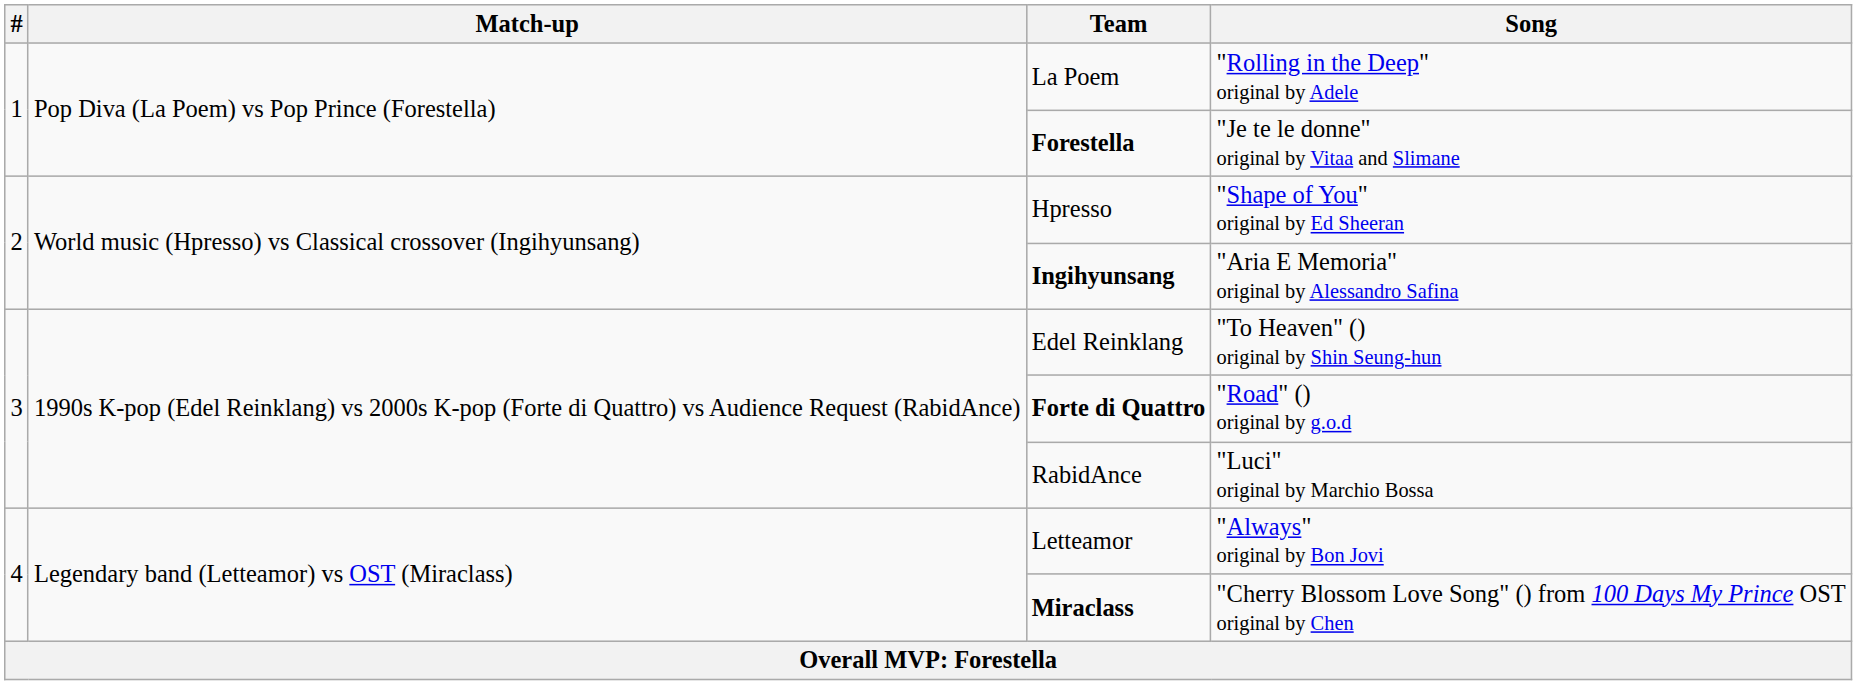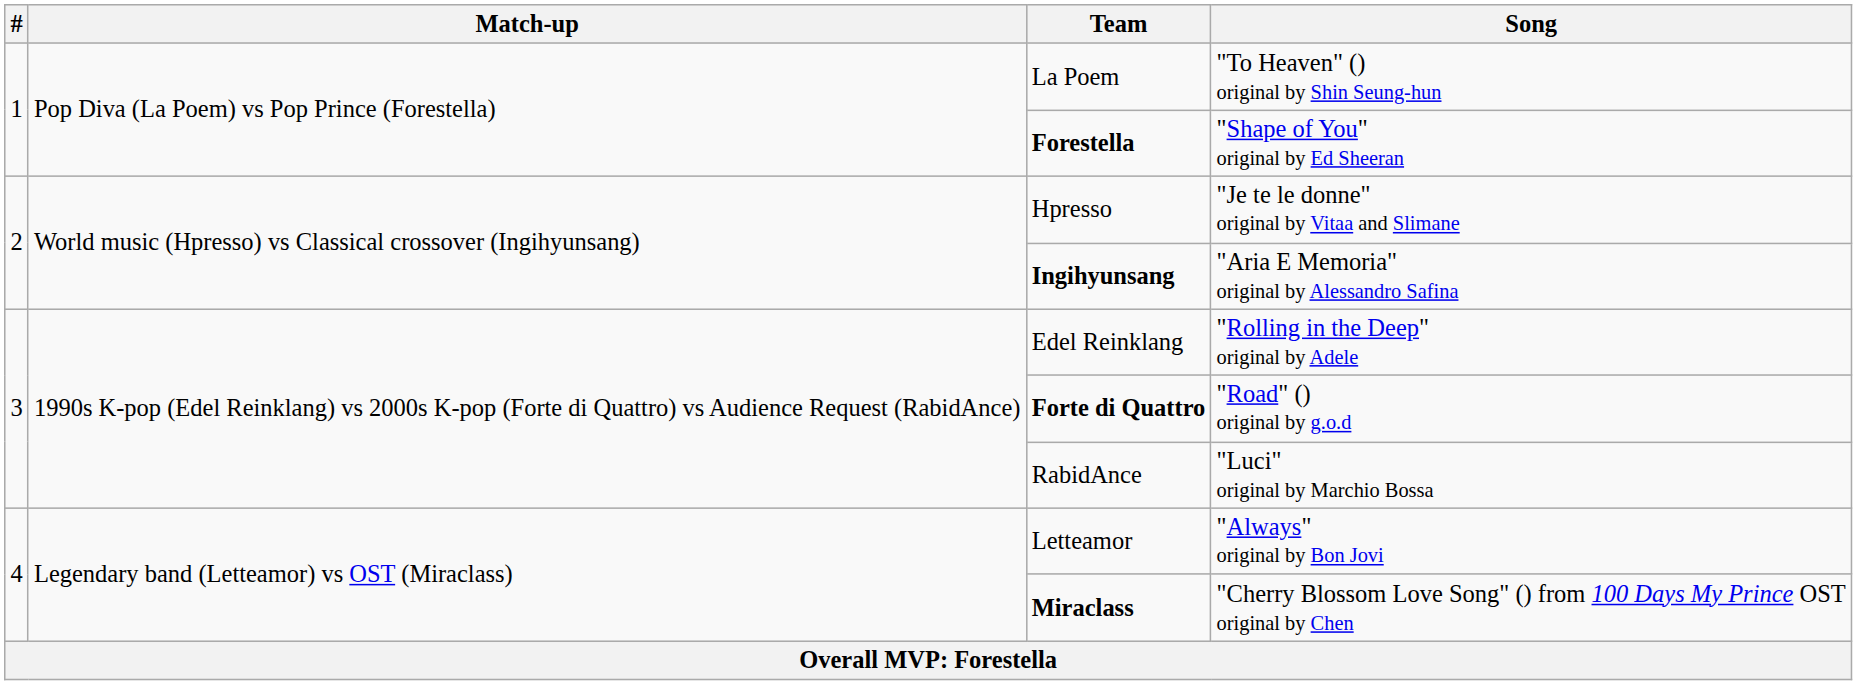 <table class="wikitable">
 <tr>
 <th style="text-align:center;">#</th>
 <th style="text-align:center;">Match-up</th>
 <th style="text-align:center;">Team</th>
 <th style="text-align:center;">Song</th>
 </tr>
 <tr>
 <td rowspan="2">1</td>
 <td rowspan="2">Pop Diva (La Poem) vs Pop Prince (Forestella)</td>
 <td>La Poem</td>
-<td>"<a href='#'>Rolling in the Deep</a>" <br> <small>original by <a href='#'>Adele</a></small></td>
+<td>"To Heaven" () <br> <small>original by <a href='#'>Shin Seung-hun</a></small></td>
 </tr>
 <tr>
 <td><strong>Forestella</strong></td>
-<td>"Je te le donne" <br> <small>original by <a href='#'>Vitaa</a> and <a href='#'>Slimane</a></small></td>
+<td>"<a href='#'>Shape of You</a>" <br> <small>original by <a href='#'>Ed Sheeran</a></small></td>
 </tr>
 <tr>
 <td rowspan="2">2</td>
 <td rowspan="2">World music (Hpresso) vs Classical crossover (Ingihyunsang)</td>
 <td>Hpresso</td>
-<td>"<a href='#'>Shape of You</a>" <br> <small>original by <a href='#'>Ed Sheeran</a></small></td>
+<td>"Je te le donne" <br> <small>original by <a href='#'>Vitaa</a> and <a href='#'>Slimane</a></small></td>
 </tr>
 <tr>
 <td><strong>Ingihyunsang</strong></td>
 <td>"Aria E Memoria" <br> <small>original by <a href='#'>Alessandro Safina</a></small></td>
 </tr>
 <tr>
 <td rowspan="3">3</td>
 <td rowspan="3">1990s K-pop (Edel Reinklang) vs 2000s K-pop (Forte di Quattro) vs Audience Request (RabidAnce)</td>
 <td>Edel Reinklang</td>
-<td>"To Heaven" () <br> <small>original by <a href='#'>Shin Seung-hun</a></small></td>
+<td>"<a href='#'>Rolling in the Deep</a>" <br> <small>original by <a href='#'>Adele</a></small></td>
 </tr>
 <tr>
 <td><strong>Forte di Quattro</strong></td>
 <td>"<a href='#'>Road</a>" () <br> <small>original by <a href='#'>g.o.d</a></small></td>
 </tr>
 <tr>
 <td>RabidAnce</td>
 <td>"Luci" <br> <small>original by Marchio Bossa</small></td>
 </tr>
 <tr>
 <td rowspan="2">4</td>
 <td rowspan="2">Legendary band (Letteamor) vs <a href='#'>OST</a> (Miraclass)</td>
 <td>Letteamor</td>
 <td>"<a href='#'>Always</a>" <br> <small>original by <a href='#'>Bon Jovi</a></small></td>
 </tr>
 <tr>
 <td><strong>Miraclass</strong></td>
 <td>"Cherry Blossom Love Song" () from <em><a href='#'>100 Days My Prince</a></em> OST <br> <small>original by <a href='#'>Chen</a></small></td>
 </tr>
 <tr>
 <th style="text-align:center;" colspan="4">Overall MVP: <strong>Forestella</strong></th>
 </tr>
 </table>
